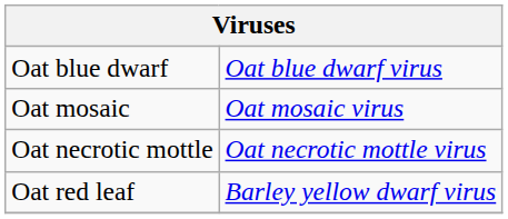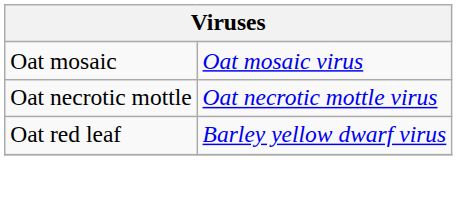 <table class="wikitable" style="clear">
 <tr>
 <th colspan=2><strong>Viruses</strong><br></th>
-</tr>
-<tr>
-<td>Oat blue dwarf</td>
-<td><em><a href='#'>Oat blue dwarf virus</a></em></td>
 </tr>
 <tr>
 <td>Oat mosaic</td>
 <td><em><a href='#'>Oat mosaic virus</a></em></td>
 </tr>
 <tr>
 <td>Oat necrotic mottle</td>
 <td><em><a href='#'>Oat necrotic mottle virus</a></em></td>
 </tr>
 <tr>
 <td>Oat red leaf</td>
 <td><em><a href='#'>Barley yellow dwarf virus</a></em></td>
 </tr>
 <tr>
 </tr>
 </table>
